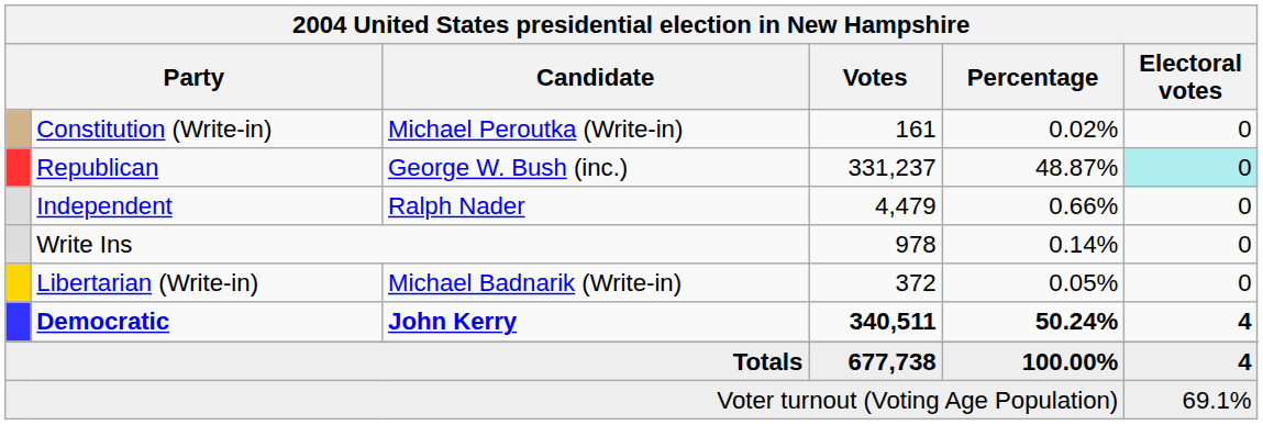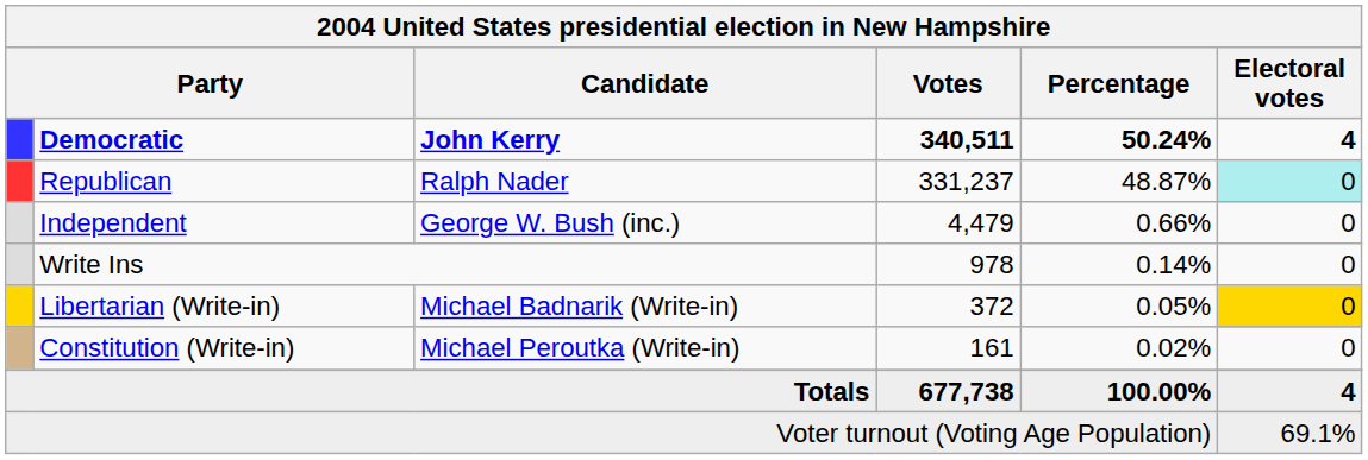 <table class="wikitable" style="font-size: 95%;">
 <tr>
 <th colspan="6">2004 United States presidential election in New Hampshire</th>
 </tr>
 <tr>
 <th colspan="2" style="width: 15em">Party</th>
 <th style="width: 17em">Candidate</th>
 <th style="width: 5em">Votes</th>
 <th style="width: 7em">Percentage</th>
 <th style="width: 5em">Electoral votes</th>
 </tr>
 <tr>
-<th style="background-color:#D2B48C; width: 3px"></th>
-<td style="width: 130px"><a href='#'>Constitution</a> (Write-in)</td>
-<td><a href='#'>Michael Peroutka</a> (Write-in)</td>
-<td align="right">161</td>
-<td align="right">0.02%</td>
-<td align="right">0</td>
+<th style="background-color:#3333FF; width: 3px"></th>
+<td style="width: 130px"><strong><a href='#'>Democratic</a></strong></td>
+<td><strong><a href='#'>John Kerry</a></strong></td>
+<td align="right"><strong>340,511</strong></td>
+<td align="right"><strong>50.24%</strong></td>
+<td align="right"><strong>4</strong></td>
 </tr>
 <tr>
 <th style="background-color:#FF3333; width: 3px"></th>
 <td style="width: 130px"><a href='#'>Republican</a></td>
-<td><a href='#'>George W. Bush</a> (inc.)</td>
+<td><a href='#'>Ralph Nader</a></td>
 <td align="right">331,237</td>
 <td align="right">48.87%</td>
 <td align="right" style="background: paleturquoise;">0</td>
 </tr>
 <tr>
 <th style="background-color:#DDDDDD; width: 3px"></th>
 <td style="width: 130px"><a href='#'>Independent</a></td>
-<td><a href='#'>Ralph Nader</a></td>
+<td><a href='#'>George W. Bush</a> (inc.)</td>
 <td align="right">4,479</td>
 <td align="right">0.66%</td>
 <td align="right">0</td>
 </tr>
 <tr>
 <th style="background-color:#DDDDDD; width: 3px"></th>
 <td colspan="2" style="width: 130px">Write Ins</td>
 <td align="right">978</td>
 <td align="right">0.14%</td>
 <td align="right">0</td>
 </tr>
 <tr>
 <th style="background-color:#FFD700; width: 3px"></th>
 <td style="width: 130px"><a href='#'>Libertarian</a> (Write-in)</td>
 <td><a href='#'>Michael Badnarik</a> (Write-in)</td>
 <td align="right">372</td>
 <td align="right">0.05%</td>
-<td align="right">0</td>
+<td align="right" style="background: gold;">0</td>
 </tr>
 <tr>
-<th style="background-color:#3333FF; width: 3px"></th>
-<td style="width: 130px"><strong><a href='#'>Democratic</a></strong></td>
-<td><strong><a href='#'>John Kerry</a></strong></td>
-<td align="right"><strong>340,511</strong></td>
-<td align="right"><strong>50.24%</strong></td>
-<td align="right"><strong>4</strong></td>
+<th style="background-color:#D2B48C; width: 3px"></th>
+<td style="width: 130px"><a href='#'>Constitution</a> (Write-in)</td>
+<td><a href='#'>Michael Peroutka</a> (Write-in)</td>
+<td align="right">161</td>
+<td align="right">0.02%</td>
+<td align="right">0</td>
 </tr>
 <tr>
 </tr>
 <tr bgcolor="#EEEEEE">
 <td colspan="3" align="right"><strong>Totals</strong></td>
 <td align="right"><strong>677,738</strong></td>
 <td align="right"><strong>100.00%</strong></td>
 <td align="right"><strong>4</strong></td>
 </tr>
 <tr bgcolor="#EEEEEE">
 <td colspan="5" align="right">Voter turnout (Voting Age Population)</td>
 <td colspan="1" align="right">69.1%</td>
 </tr>
 </table>
